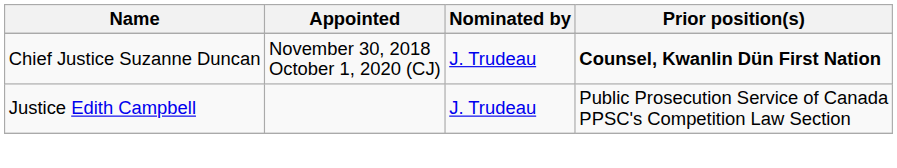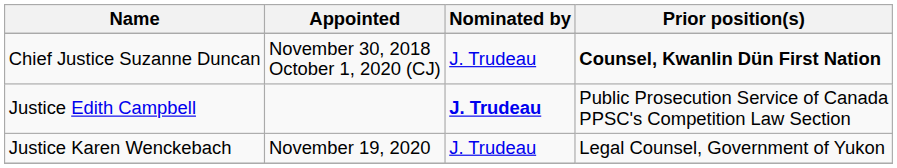 <table class="wikitable sortable">
 <tr>
 <th>Name</th>
 <th>Appointed</th>
 <th>Nominated by</th>
 <th>Prior position(s)</th>
 </tr>
 <tr>
 </tr>
 <tr>
 <td>Chief Justice Suzanne Duncan</td>
 <td>November 30, 2018<br>October 1, 2020 (CJ)</td>
 <td><a href='#'>J. Trudeau</a></td>
 <td><strong>Counsel, Kwanlin Dün First Nation</strong></td>
 </tr>
 <tr>
 <td>Justice <a href='#'>Edith Campbell</a></td>
 <td></td>
+<td><strong><a href='#'>J. Trudeau</a></strong></td>
+<td>Public Prosecution Service of Canada <br> PPSC's Competition Law Section</td>
+</tr>
+<tr>
+<td>Justice Karen Wenckebach</td>
+<td>November 19, 2020</td>
 <td><a href='#'>J. Trudeau</a></td>
-<td>Public Prosecution Service of Canada <br> PPSC's Competition Law Section</td>
+<td>Legal Counsel, Government of Yukon</td>
 </tr>
 <tr>
 </tr>
 </table>
